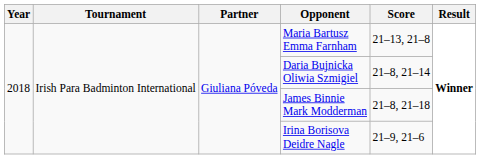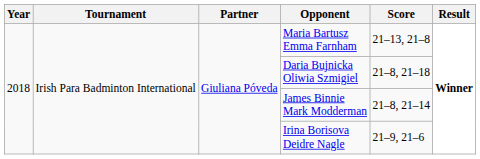 <table class="sortable wikitable" style="font-size: 90%;">
 <tr>
 <th>Year</th>
 <th>Tournament</th>
 <th>Partner</th>
 <th>Opponent</th>
 <th>Score</th>
 <th>Result</th>
 </tr>
 <tr>
 <td rowspan="4" align="center">2018</td>
 <td rowspan="4" align="left">Irish Para Badminton International</td>
 <td rowspan="4"> <a href='#'>Giuliana Póveda</a></td>
 <td align="left"> <a href='#'>Maria Bartusz</a><br> <a href='#'>Emma Farnham</a></td>
 <td align="left">21–13, 21–8</td>
 <td rowspan="4" style="text-align:left; background:white"> <strong>Winner</strong></td>
 </tr>
 <tr>
 <td align="left"> <a href='#'>Daria Bujnicka</a><br> <a href='#'>Oliwia Szmigiel</a></td>
-<td align="left">21–8, 21–14</td>
+<td align="left">21–8, 21–18</td>
 </tr>
 <tr>
 <td align="left"> <a href='#'>James Binnie</a><br> <a href='#'>Mark Modderman</a></td>
-<td align="left">21–8, 21–18</td>
+<td align="left">21–8, 21–14</td>
 </tr>
 <tr>
 <td align="left"> <a href='#'>Irina Borisova</a><br> <a href='#'>Deidre Nagle</a></td>
 <td align="left">21–9, 21–6</td>
 </tr>
 </table>
